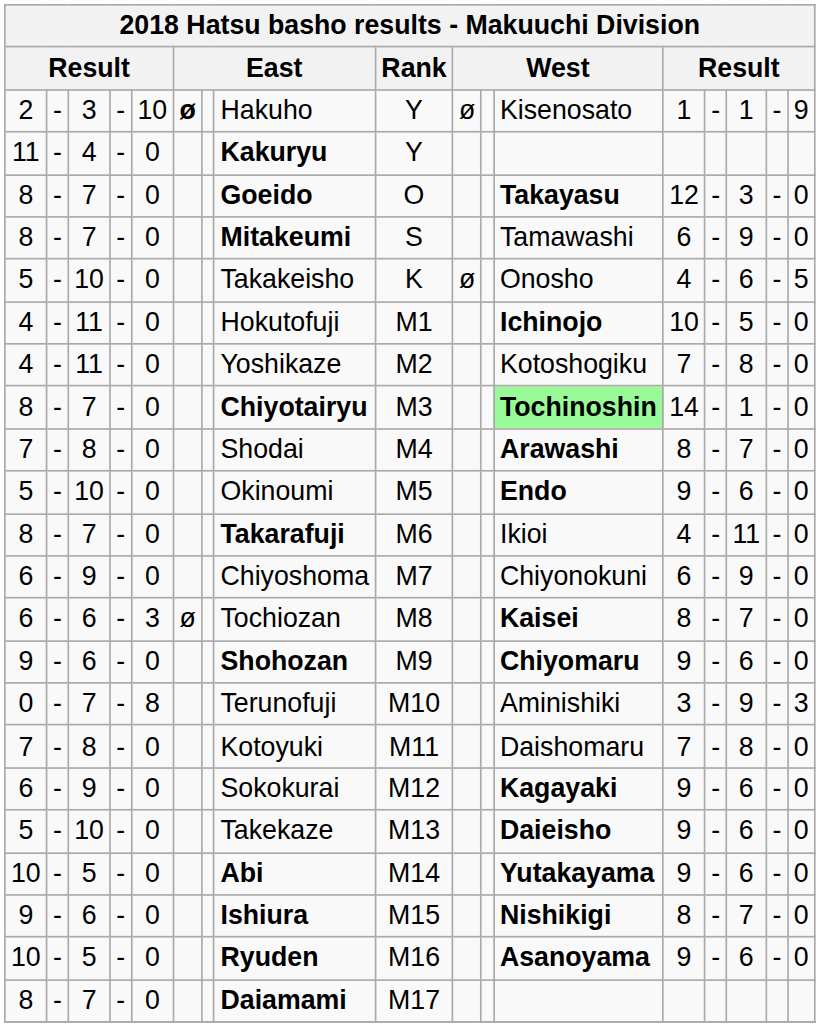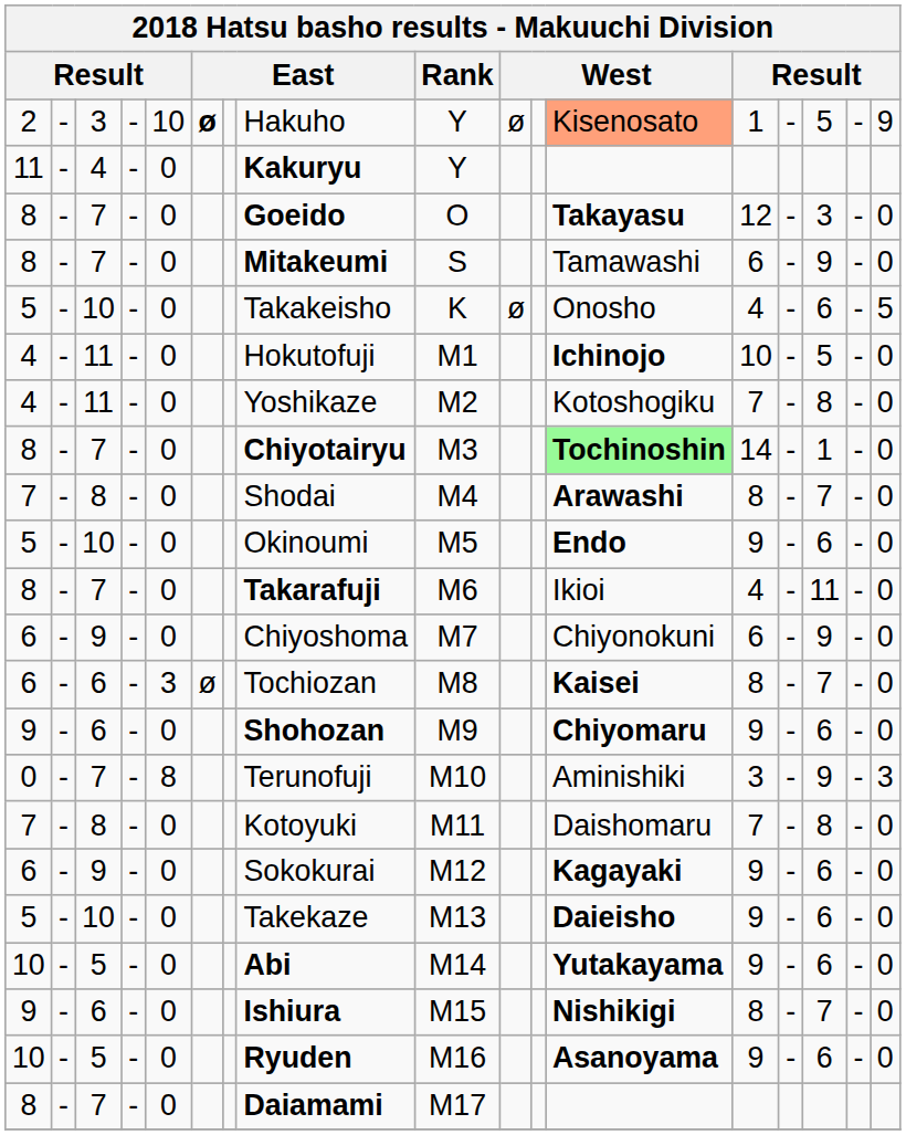 <table class="wikitable">
 <tr>
 <th colspan="17">2018 Hatsu basho results - Makuuchi Division</th>
 </tr>
 <tr>
 <th colspan="5">Result</th>
 <th colspan="3">East</th>
 <th>Rank</th>
 <th colspan="3">West</th>
 <th colspan="5">Result</th>
 </tr>
 <tr>
 <td align=center>2</td>
 <td align=center>-</td>
 <td align=center>3</td>
 <td align=center>-</td>
 <td align=center>10</td>
 <td align=center><strong>ø</strong></td>
 <td align=center></td>
 <td>Hakuho</td>
 <td align=center>Y</td>
 <td align=center>ø</td>
 <td align=center></td>
-<td>Kisenosato</td>
+<td style="background: lightsalmon;">Kisenosato</td>
 <td align=center>1</td>
 <td align=center>-</td>
-<td align=center>1</td>
+<td align=center>5</td>
 <td align=center>-</td>
 <td align=center>9</td>
 </tr>
 <tr>
 <td align=center>11</td>
 <td align=center>-</td>
 <td align=center>4</td>
 <td align=center>-</td>
 <td align=center>0</td>
 <td align=center></td>
 <td align=center></td>
 <td><strong>Kakuryu</strong></td>
 <td align=center>Y</td>
 <td align=center></td>
 <td align=center></td>
 <td></td>
 <td align=center></td>
 <td align=center></td>
 <td align=center></td>
 <td align=center></td>
 <td align=center></td>
 </tr>
 <tr>
 <td align=center>8</td>
 <td align=center>-</td>
 <td align=center>7</td>
 <td align=center>-</td>
 <td align=center>0</td>
 <td align=center></td>
 <td align=center></td>
 <td><strong>Goeido</strong></td>
 <td align=center>O</td>
 <td align=center></td>
 <td align=center></td>
 <td><strong>Takayasu</strong></td>
 <td align=center>12</td>
 <td align=center>-</td>
 <td align=center>3</td>
 <td align=center>-</td>
 <td align=center>0</td>
 </tr>
 <tr>
 <td align=center>8</td>
 <td align=center>-</td>
 <td align=center>7</td>
 <td align=center>-</td>
 <td align=center>0</td>
 <td align=center></td>
 <td align=center></td>
 <td><strong>Mitakeumi</strong></td>
 <td align=center>S</td>
 <td align=center></td>
 <td align=center></td>
 <td>Tamawashi</td>
 <td align=center>6</td>
 <td align=center>-</td>
 <td align=center>9</td>
 <td align=center>-</td>
 <td align=center>0</td>
 </tr>
 <tr>
 <td align=center>5</td>
 <td align=center>-</td>
 <td align=center>10</td>
 <td align=center>-</td>
 <td align=center>0</td>
 <td align=center></td>
 <td align=center></td>
 <td>Takakeisho</td>
 <td align=center>K</td>
 <td align=center>ø</td>
 <td align=center></td>
 <td>Onosho</td>
 <td align=center>4</td>
 <td align=center>-</td>
 <td align=center>6</td>
 <td align=center>-</td>
 <td align=center>5</td>
 </tr>
 <tr>
 <td align=center>4</td>
 <td align=center>-</td>
 <td align=center>11</td>
 <td align=center>-</td>
 <td align=center>0</td>
 <td align=center></td>
 <td align=center></td>
 <td>Hokutofuji</td>
 <td align=center>M1</td>
 <td align=center></td>
 <td align=center></td>
 <td><strong>Ichinojo</strong></td>
 <td align=center>10</td>
 <td align=center>-</td>
 <td align=center>5</td>
 <td align=center>-</td>
 <td align=center>0</td>
 </tr>
 <tr>
 <td align=center>4</td>
 <td align=center>-</td>
 <td align=center>11</td>
 <td align=center>-</td>
 <td align=center>0</td>
 <td align=center></td>
 <td align=center></td>
 <td>Yoshikaze</td>
 <td align=center>M2</td>
 <td align=center></td>
 <td align=center></td>
 <td>Kotoshogiku</td>
 <td align=center>7</td>
 <td align=center>-</td>
 <td align=center>8</td>
 <td align=center>-</td>
 <td align=center>0</td>
 </tr>
 <tr>
 <td align=center>8</td>
 <td align=center>-</td>
 <td align=center>7</td>
 <td align=center>-</td>
 <td align=center>0</td>
 <td align=center></td>
 <td align=center></td>
 <td><strong>Chiyotairyu</strong></td>
 <td align=center>M3</td>
 <td align=center></td>
 <td align=center></td>
 <td style="background: PaleGreen;"><strong>Tochinoshin</strong></td>
 <td align=center>14</td>
 <td align=center>-</td>
 <td align=center>1</td>
 <td align=center>-</td>
 <td align=center>0</td>
 </tr>
 <tr>
 <td align=center>7</td>
 <td align=center>-</td>
 <td align=center>8</td>
 <td align=center>-</td>
 <td align=center>0</td>
 <td align=center></td>
 <td align=center></td>
 <td>Shodai</td>
 <td align=center>M4</td>
 <td align=center></td>
 <td align=center></td>
 <td><strong>Arawashi</strong></td>
 <td align=center>8</td>
 <td align=center>-</td>
 <td align=center>7</td>
 <td align=center>-</td>
 <td align=center>0</td>
 </tr>
 <tr>
 <td align=center>5</td>
 <td align=center>-</td>
 <td align=center>10</td>
 <td align=center>-</td>
 <td align=center>0</td>
 <td align=center></td>
 <td align=center></td>
 <td>Okinoumi</td>
 <td align=center>M5</td>
 <td align=center></td>
 <td align=center></td>
 <td><strong>Endo</strong></td>
 <td align=center>9</td>
 <td align=center>-</td>
 <td align=center>6</td>
 <td align=center>-</td>
 <td align=center>0</td>
 </tr>
 <tr>
 <td align=center>8</td>
 <td align=center>-</td>
 <td align=center>7</td>
 <td align=center>-</td>
 <td align=center>0</td>
 <td align=center></td>
 <td align=center></td>
 <td><strong>Takarafuji</strong></td>
 <td align=center>M6</td>
 <td align=center></td>
 <td align=center></td>
 <td>Ikioi</td>
 <td align=center>4</td>
 <td align=center>-</td>
 <td align=center>11</td>
 <td align=center>-</td>
 <td align=center>0</td>
 </tr>
 <tr>
 <td align=center>6</td>
 <td align=center>-</td>
 <td align=center>9</td>
 <td align=center>-</td>
 <td align=center>0</td>
 <td align=center></td>
 <td align=center></td>
 <td>Chiyoshoma</td>
 <td align=center>M7</td>
 <td align=center></td>
 <td align=center></td>
 <td>Chiyonokuni</td>
 <td align=center>6</td>
 <td align=center>-</td>
 <td align=center>9</td>
 <td align=center>-</td>
 <td align=center>0</td>
 </tr>
 <tr>
 <td align=center>6</td>
 <td align=center>-</td>
 <td align=center>6</td>
 <td align=center>-</td>
 <td align=center>3</td>
 <td align=center>ø</td>
 <td align=center></td>
 <td>Tochiozan</td>
 <td align=center>M8</td>
 <td align=center></td>
 <td align=center></td>
 <td><strong>Kaisei</strong></td>
 <td align=center>8</td>
 <td align=center>-</td>
 <td align=center>7</td>
 <td align=center>-</td>
 <td align=center>0</td>
 </tr>
 <tr>
 <td align=center>9</td>
 <td align=center>-</td>
 <td align=center>6</td>
 <td align=center>-</td>
 <td align=center>0</td>
 <td align=center></td>
 <td align=center></td>
 <td><strong>Shohozan</strong></td>
 <td align=center>M9</td>
 <td align=center></td>
 <td align=center></td>
 <td><strong>Chiyomaru</strong></td>
 <td align=center>9</td>
 <td align=center>-</td>
 <td align=center>6</td>
 <td align=center>-</td>
 <td align=center>0</td>
 </tr>
 <tr>
 <td align=center>0</td>
 <td align=center>-</td>
 <td align=center>7</td>
 <td align=center>-</td>
 <td align=center>8</td>
 <td align=center></td>
 <td align=center></td>
 <td>Terunofuji</td>
 <td align=center>M10</td>
 <td align=center></td>
 <td align=center></td>
 <td>Aminishiki</td>
 <td align=center>3</td>
 <td align=center>-</td>
 <td align=center>9</td>
 <td align=center>-</td>
 <td align=center>3</td>
 </tr>
 <tr>
 <td align=center>7</td>
 <td align=center>-</td>
 <td align=center>8</td>
 <td align=center>-</td>
 <td align=center>0</td>
 <td align=center></td>
 <td align=center></td>
 <td>Kotoyuki</td>
 <td align=center>M11</td>
 <td align=center></td>
 <td align=center></td>
 <td>Daishomaru</td>
 <td align=center>7</td>
 <td align=center>-</td>
 <td align=center>8</td>
 <td align=center>-</td>
 <td align=center>0</td>
 </tr>
 <tr>
 <td align=center>6</td>
 <td align=center>-</td>
 <td align=center>9</td>
 <td align=center>-</td>
 <td align=center>0</td>
 <td align=center></td>
 <td align=center></td>
 <td>Sokokurai</td>
 <td align=center>M12</td>
 <td align=center></td>
 <td align=center></td>
 <td><strong>Kagayaki</strong></td>
 <td align=center>9</td>
 <td align=center>-</td>
 <td align=center>6</td>
 <td align=center>-</td>
 <td align=center>0</td>
 </tr>
 <tr>
 <td align=center>5</td>
 <td align=center>-</td>
 <td align=center>10</td>
 <td align=center>-</td>
 <td align=center>0</td>
 <td align=center></td>
 <td align=center></td>
 <td>Takekaze</td>
 <td align=center>M13</td>
 <td align=center></td>
 <td align=center></td>
 <td><strong>Daieisho</strong></td>
 <td align=center>9</td>
 <td align=center>-</td>
 <td align=center>6</td>
 <td align=center>-</td>
 <td align=center>0</td>
 </tr>
 <tr>
 <td align=center>10</td>
 <td align=center>-</td>
 <td align=center>5</td>
 <td align=center>-</td>
 <td align=center>0</td>
 <td align=center></td>
 <td align=center></td>
 <td><strong>Abi</strong></td>
 <td align=center>M14</td>
 <td align=center></td>
 <td align=center></td>
 <td><strong>Yutakayama</strong></td>
 <td align=center>9</td>
 <td align=center>-</td>
 <td align=center>6</td>
 <td align=center>-</td>
 <td align=center>0</td>
 </tr>
 <tr>
 <td align=center>9</td>
 <td align=center>-</td>
 <td align=center>6</td>
 <td align=center>-</td>
 <td align=center>0</td>
 <td align=center></td>
 <td align=center></td>
 <td><strong>Ishiura</strong></td>
 <td align=center>M15</td>
 <td align=center></td>
 <td align=center></td>
 <td><strong>Nishikigi</strong></td>
 <td align=center>8</td>
 <td align=center>-</td>
 <td align=center>7</td>
 <td align=center>-</td>
 <td align=center>0</td>
 </tr>
 <tr>
 <td align=center>10</td>
 <td align=center>-</td>
 <td align=center>5</td>
 <td align=center>-</td>
 <td align=center>0</td>
 <td align=center></td>
 <td align=center></td>
 <td><strong>Ryuden</strong></td>
 <td align=center>M16</td>
 <td align=center></td>
 <td align=center></td>
 <td><strong>Asanoyama</strong></td>
 <td align=center>9</td>
 <td align=center>-</td>
 <td align=center>6</td>
 <td align=center>-</td>
 <td align=center>0</td>
 </tr>
 <tr>
 <td align=center>8</td>
 <td align=center>-</td>
 <td align=center>7</td>
 <td align=center>-</td>
 <td align=center>0</td>
 <td align=center></td>
 <td align=center></td>
 <td><strong>Daiamami</strong></td>
 <td align=center>M17</td>
 <td align=center></td>
 <td align=center></td>
 <td></td>
 <td align=center></td>
 <td align=center></td>
 <td align=center></td>
 <td align=center></td>
 <td align=center></td>
 </tr>
 <tr>
 </tr>
 </table>
